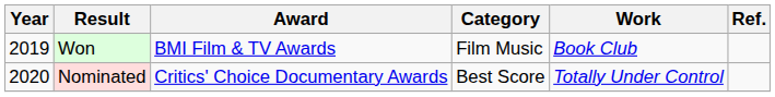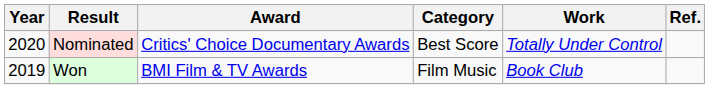 <table class="wikitable">
 <tr>
 <th>Year</th>
 <th>Result</th>
 <th>Award</th>
 <th>Category</th>
 <th>Work</th>
 <th>Ref.</th>
 </tr>
 <tr>
+<td>2020</td>
+<td style="background: #ffdddd">Nominated</td>
+<td><a href='#'>Critics' Choice Documentary Awards</a></td>
+<td>Best Score</td>
+<td><em><a href='#'>Totally Under Control</a></em></td>
+<td></td>
+</tr>
+<tr>
 <td>2019</td>
 <td style="background: #ddffdd">Won</td>
 <td><a href='#'>BMI Film & TV Awards</a></td>
 <td>Film Music</td>
 <td><em><a href='#'>Book Club</a></em></td>
 <td></td>
 </tr>
 <tr>
-<td>2020</td>
-<td style="background: #ffdddd">Nominated</td>
-<td><a href='#'>Critics' Choice Documentary Awards</a></td>
-<td>Best Score</td>
-<td><em><a href='#'>Totally Under Control</a></em></td>
-<td></td>
-</tr>
-<tr>
 </tr>
 </table>
